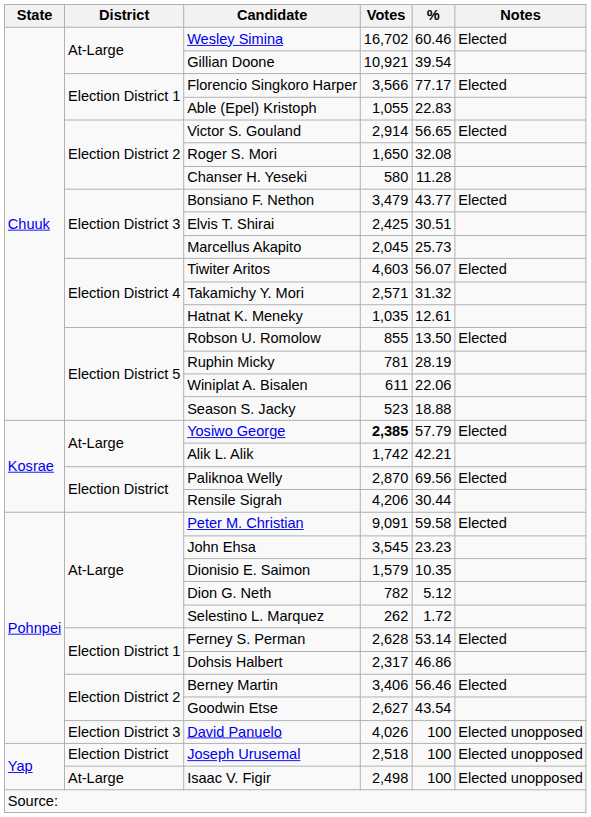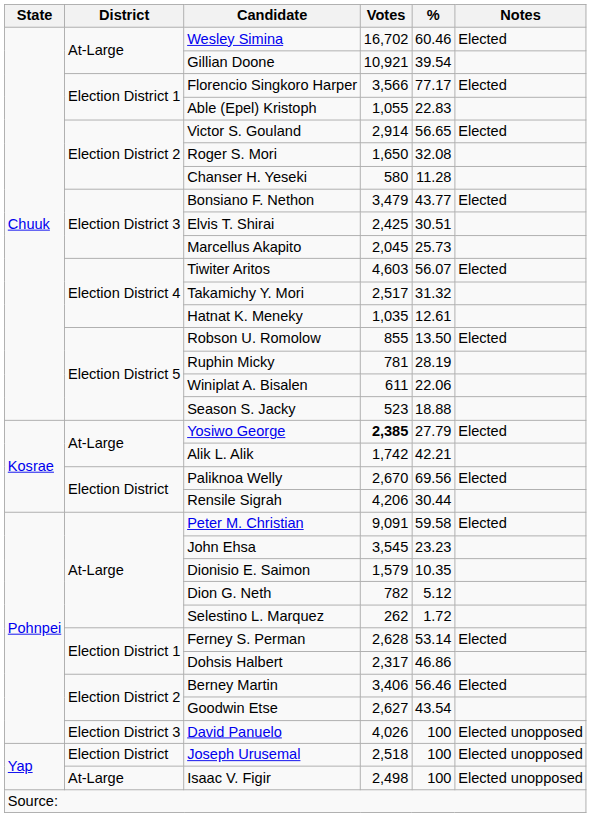 <table class="wikitable">
 <tr>
 <th>State</th>
 <th>District</th>
 <th>Candidate</th>
 <th>Votes</th>
 <th>%</th>
 <th>Notes</th>
 </tr>
 <tr>
 <td rowspan=17><a href='#'>Chuuk</a></td>
 <td rowspan=2>At-Large</td>
 <td><a href='#'>Wesley Simina</a></td>
 <td align=right>16,702</td>
 <td align=right>60.46</td>
 <td>Elected</td>
 </tr>
 <tr>
 <td>Gillian Doone</td>
 <td align=right>10,921</td>
 <td align=right>39.54</td>
 <td></td>
 </tr>
 <tr>
 <td rowspan=2>Election District 1</td>
 <td>Florencio Singkoro Harper</td>
 <td align=right>3,566</td>
 <td align=right>77.17</td>
 <td>Elected</td>
 </tr>
 <tr>
 <td>Able (Epel) Kristoph</td>
 <td align=right>1,055</td>
 <td align=right>22.83</td>
 <td></td>
 </tr>
 <tr>
 <td rowspan=3>Election District 2</td>
 <td>Victor S. Gouland</td>
 <td align=right>2,914</td>
 <td align=right>56.65</td>
 <td>Elected</td>
 </tr>
 <tr>
 <td>Roger S. Mori</td>
 <td align=right>1,650</td>
 <td align=right>32.08</td>
 <td></td>
 </tr>
 <tr>
 <td>Chanser H. Yeseki</td>
 <td align=right>580</td>
 <td align=right>11.28</td>
 <td></td>
 </tr>
 <tr>
 <td rowspan=3>Election District 3</td>
 <td>Bonsiano F. Nethon</td>
 <td align=right>3,479</td>
 <td align=right>43.77</td>
 <td>Elected</td>
 </tr>
 <tr>
 <td>Elvis T. Shirai</td>
 <td align=right>2,425</td>
 <td align=right>30.51</td>
 <td></td>
 </tr>
 <tr>
 <td>Marcellus Akapito</td>
 <td align=right>2,045</td>
 <td align=right>25.73</td>
 <td></td>
 </tr>
 <tr>
 <td rowspan=3>Election District 4</td>
 <td>Tiwiter Aritos</td>
 <td align=right>4,603</td>
 <td align=right>56.07</td>
 <td>Elected</td>
 </tr>
 <tr>
 <td>Takamichy Y. Mori</td>
-<td align=right>2,571</td>
+<td align=right>2,517</td>
 <td align=right>31.32</td>
 <td></td>
 </tr>
 <tr>
 <td>Hatnat K. Meneky</td>
 <td align=right>1,035</td>
 <td align=right>12.61</td>
 <td></td>
 </tr>
 <tr>
 <td rowspan=4>Election District 5</td>
 <td>Robson U. Romolow</td>
 <td align=right>855</td>
 <td align=right>13.50</td>
 <td>Elected</td>
 </tr>
 <tr>
 <td>Ruphin Micky</td>
 <td align=right>781</td>
 <td align=right>28.19</td>
 <td></td>
 </tr>
 <tr>
 <td>Winiplat A. Bisalen</td>
 <td align=right>611</td>
 <td align=right>22.06</td>
 <td></td>
 </tr>
 <tr>
 <td>Season S. Jacky</td>
 <td align=right>523</td>
 <td align=right>18.88</td>
 <td></td>
 </tr>
 <tr>
 <td rowspan=4><a href='#'>Kosrae</a></td>
 <td rowspan=2>At-Large</td>
 <td><a href='#'>Yosiwo George</a></td>
 <td align=right><strong>2,385</strong></td>
-<td align=right>57.79</td>
+<td align=right>27.79</td>
 <td>Elected</td>
 </tr>
 <tr>
 <td>Alik L. Alik</td>
 <td align=right>1,742</td>
 <td align=right>42.21</td>
 <td></td>
 </tr>
 <tr>
 <td rowspan=2>Election District</td>
 <td>Paliknoa Welly</td>
-<td align=right>2,870</td>
+<td align=right>2,670</td>
 <td align=right>69.56</td>
 <td>Elected</td>
 </tr>
 <tr>
 <td>Rensile Sigrah</td>
 <td align=right>4,206</td>
 <td align=right>30.44</td>
 <td></td>
 </tr>
 <tr>
 <td rowspan=10><a href='#'>Pohnpei</a></td>
 <td rowspan=5>At-Large</td>
 <td><a href='#'>Peter M. Christian</a></td>
 <td align=right>9,091</td>
 <td align=right>59.58</td>
 <td>Elected</td>
 </tr>
 <tr>
 <td>John Ehsa</td>
 <td align=right>3,545</td>
 <td align=right>23.23</td>
 <td></td>
 </tr>
 <tr>
 <td>Dionisio E. Saimon</td>
 <td align=right>1,579</td>
 <td align=right>10.35</td>
 <td></td>
 </tr>
 <tr>
 <td>Dion G. Neth</td>
 <td align=right>782</td>
 <td align=right>5.12</td>
 <td></td>
 </tr>
 <tr>
 <td>Selestino L. Marquez</td>
 <td align=right>262</td>
 <td align=right>1.72</td>
 <td></td>
 </tr>
 <tr>
 <td rowspan=2>Election District 1</td>
 <td>Ferney S. Perman</td>
 <td align=right>2,628</td>
 <td align=right>53.14</td>
 <td>Elected</td>
 </tr>
 <tr>
 <td>Dohsis Halbert</td>
 <td align=right>2,317</td>
 <td align=right>46.86</td>
 <td></td>
 </tr>
 <tr>
 <td rowspan=2>Election District 2</td>
 <td>Berney Martin</td>
 <td align=right>3,406</td>
 <td align=right>56.46</td>
 <td>Elected</td>
 </tr>
 <tr>
 <td>Goodwin Etse</td>
 <td align=right>2,627</td>
 <td align=right>43.54</td>
 <td></td>
 </tr>
 <tr>
 <td>Election District 3</td>
 <td><a href='#'>David Panuelo</a></td>
 <td align=right>4,026</td>
 <td align=right>100</td>
 <td>Elected unopposed</td>
 </tr>
 <tr>
 <td rowspan=2><a href='#'>Yap</a></td>
 <td>Election District</td>
 <td><a href='#'>Joseph Urusemal</a></td>
 <td align=right>2,518</td>
 <td align=right>100</td>
 <td>Elected unopposed</td>
 </tr>
 <tr>
 <td>At-Large</td>
 <td>Isaac V. Figir</td>
 <td align=right>2,498</td>
 <td align=right>100</td>
 <td>Elected unopposed</td>
 </tr>
 <tr>
 <td align=left colspan=6>Source: </td>
 </tr>
 </table>
